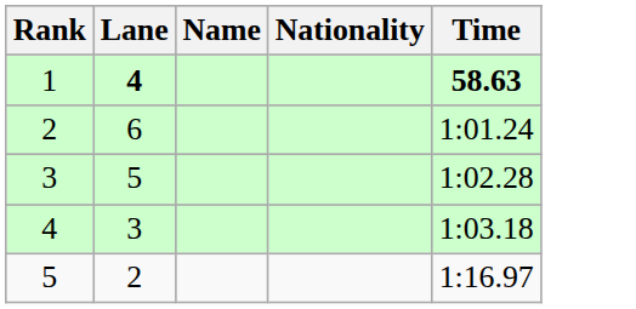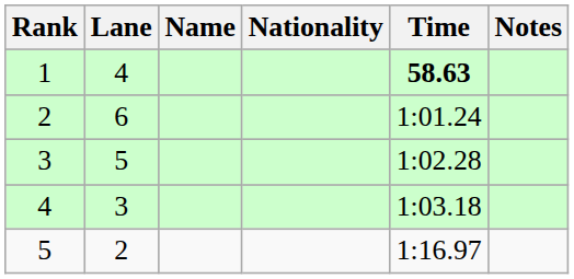 <table class="wikitable sortable" style="text-align:center">
 <tr>
 <th>Rank</th>
 <th>Lane</th>
 <th>Name</th>
 <th>Nationality</th>
 <th>Time</th>
+<th>Notes</th>
 </tr>
 <tr bgcolor=ccffcc>
 <td>1</td>
-<td><strong>4</strong></td>
+<td>4</td>
 <td align=left></td>
 <td align=left></td>
 <td><strong>58.63</strong></td>
+<td><strong></strong></td>
 </tr>
 <tr bgcolor=ccffcc>
 <td>2</td>
 <td>6</td>
 <td align=left></td>
 <td align=left></td>
 <td>1:01.24</td>
+<td><strong></strong></td>
 </tr>
 <tr bgcolor=ccffcc>
 <td>3</td>
 <td>5</td>
 <td align=left></td>
 <td align=left></td>
 <td>1:02.28</td>
+<td><strong></strong></td>
 </tr>
 <tr bgcolor=ccffcc>
 <td>4</td>
 <td>3</td>
 <td align=left></td>
 <td align=left></td>
 <td>1:03.18</td>
+<td><strong></strong></td>
 </tr>
 <tr>
 <td>5</td>
 <td>2</td>
 <td align=left></td>
 <td align=left></td>
 <td>1:16.97</td>
+<td></td>
 </tr>
 </table>
